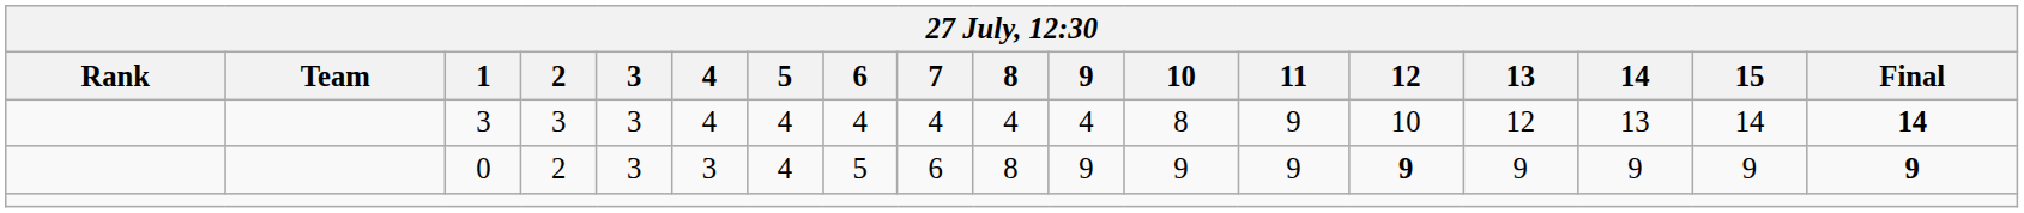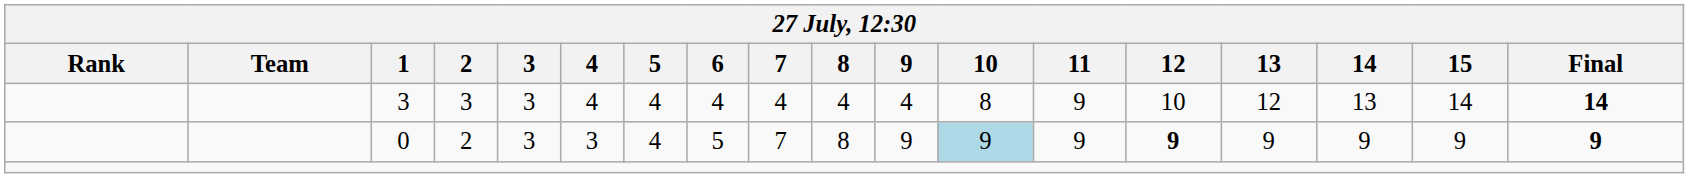 <table class=wikitable style="text-align:center; width: 55%">
 <tr>
 <th colspan=18><em>27 July, 12:30</em></th>
 </tr>
 <tr>
 <th>Rank</th>
 <th>Team</th>
 <th>1</th>
 <th>2</th>
 <th>3</th>
 <th>4</th>
 <th>5</th>
 <th>6</th>
 <th>7</th>
 <th>8</th>
 <th>9</th>
 <th>10</th>
 <th>11</th>
 <th>12</th>
 <th>13</th>
 <th>14</th>
 <th>15</th>
 <th>Final</th>
 </tr>
 <tr>
 <td></td>
 <td align=left><strong></strong></td>
 <td>3</td>
 <td>3</td>
 <td>3</td>
 <td>4</td>
 <td>4</td>
 <td>4</td>
 <td>4</td>
 <td>4</td>
 <td>4</td>
 <td>8</td>
 <td>9</td>
 <td>10</td>
 <td>12</td>
 <td>13</td>
 <td>14</td>
 <td><strong>14</strong></td>
 </tr>
 <tr>
 <td></td>
 <td align=left></td>
 <td>0</td>
 <td>2</td>
 <td>3</td>
 <td>3</td>
 <td>4</td>
 <td>5</td>
-<td>6</td>
+<td>7</td>
 <td>8</td>
 <td>9</td>
-<td>9</td>
+<td style="background: lightblue;">9</td>
 <td>9</td>
 <td><strong>9</strong></td>
 <td>9</td>
 <td>9</td>
 <td>9</td>
 <td><strong>9</strong></td>
 </tr>
 <tr>
 <td colspan=18></td>
 </tr>
 </table>
